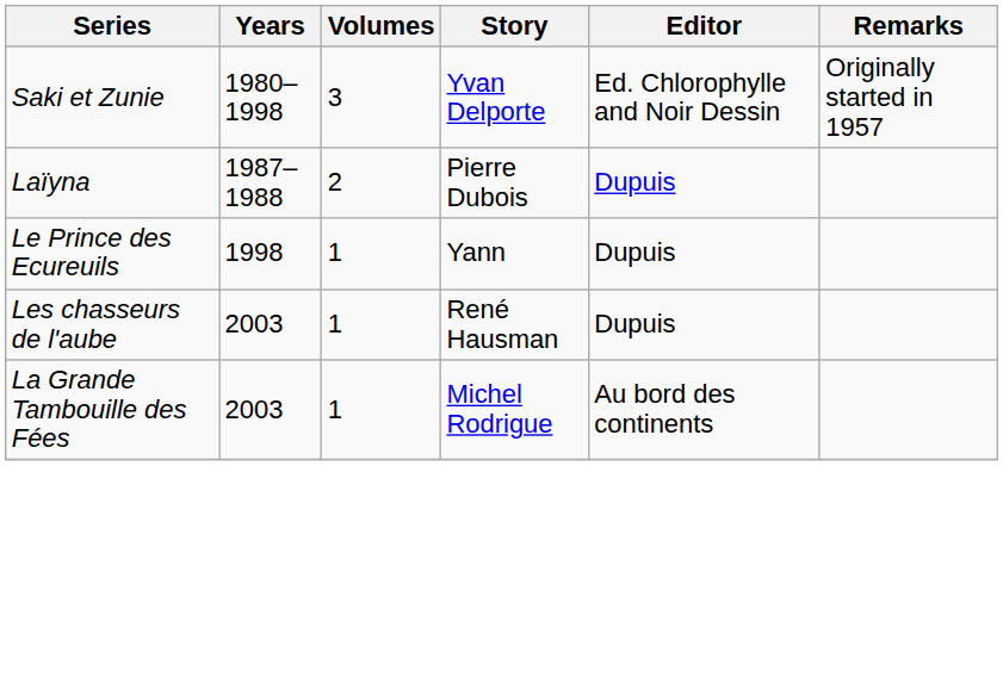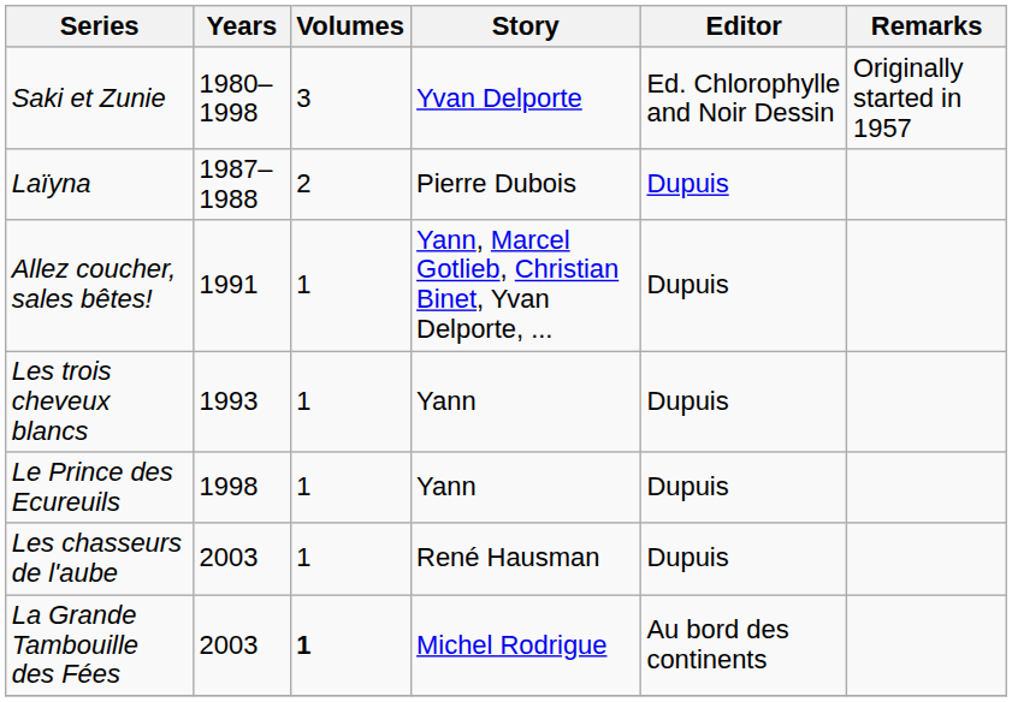 <table class="wikitable" id="noveltable" border="1">
 <tr>
 <th>Series</th>
 <th>Years</th>
 <th>Volumes</th>
 <th>Story</th>
 <th>Editor</th>
 <th>Remarks</th>
 </tr>
 <tr align="left">
 <td><em>Saki et Zunie</em></td>
 <td>1980–1998</td>
 <td>3</td>
 <td><a href='#'>Yvan Delporte</a></td>
 <td>Ed. Chlorophylle and Noir Dessin</td>
 <td>Originally started in 1957</td>
 </tr>
 <tr>
 <td><em>Laïyna</em></td>
 <td>1987–1988</td>
 <td>2</td>
 <td>Pierre Dubois</td>
 <td><a href='#'>Dupuis</a></td>
 <td></td>
 </tr>
 <tr>
+<td><em>Allez coucher, sales bêtes!</em></td>
+<td>1991</td>
+<td>1</td>
+<td><a href='#'>Yann</a>, <a href='#'>Marcel Gotlieb</a>, <a href='#'>Christian Binet</a>, Yvan Delporte, ...</td>
+<td>Dupuis</td>
+<td></td>
+</tr>
+<tr>
+<td><em>Les trois cheveux blancs</em></td>
+<td>1993</td>
+<td>1</td>
+<td>Yann</td>
+<td>Dupuis</td>
+<td></td>
+</tr>
+<tr>
 <td><em>Le Prince des Ecureuils</em></td>
 <td>1998</td>
 <td>1</td>
 <td>Yann</td>
 <td>Dupuis</td>
 <td></td>
 </tr>
 <tr>
 <td><em>Les chasseurs de l'aube</em></td>
 <td>2003</td>
 <td>1</td>
 <td>René Hausman</td>
 <td>Dupuis</td>
 <td></td>
 </tr>
 <tr>
 <td><em>La Grande Tambouille des Fées</em></td>
 <td>2003</td>
-<td>1</td>
+<td><strong>1</strong></td>
 <td><a href='#'>Michel Rodrigue</a></td>
 <td>Au bord des continents</td>
 <td></td>
 </tr>
 <tr>
 </tr>
 </table>
